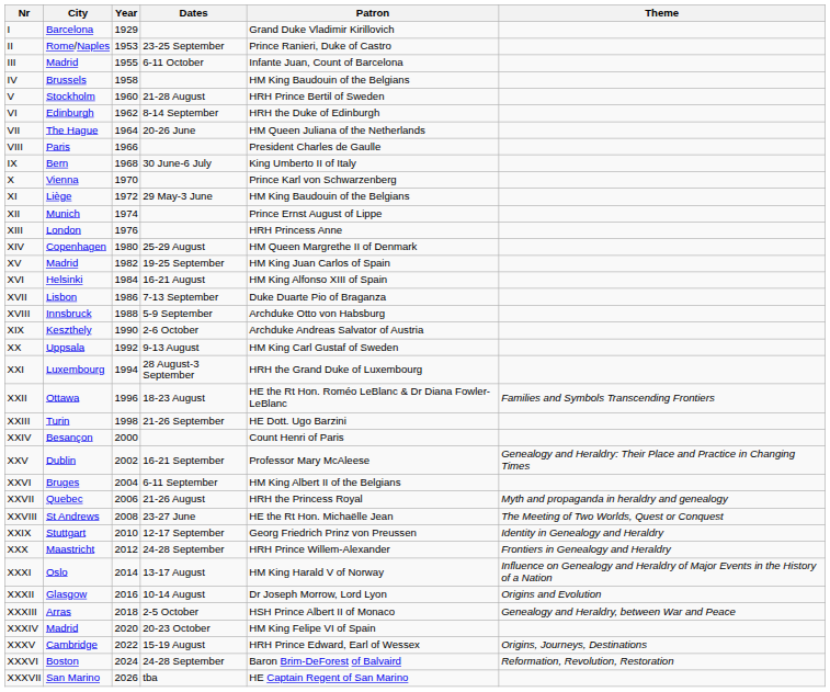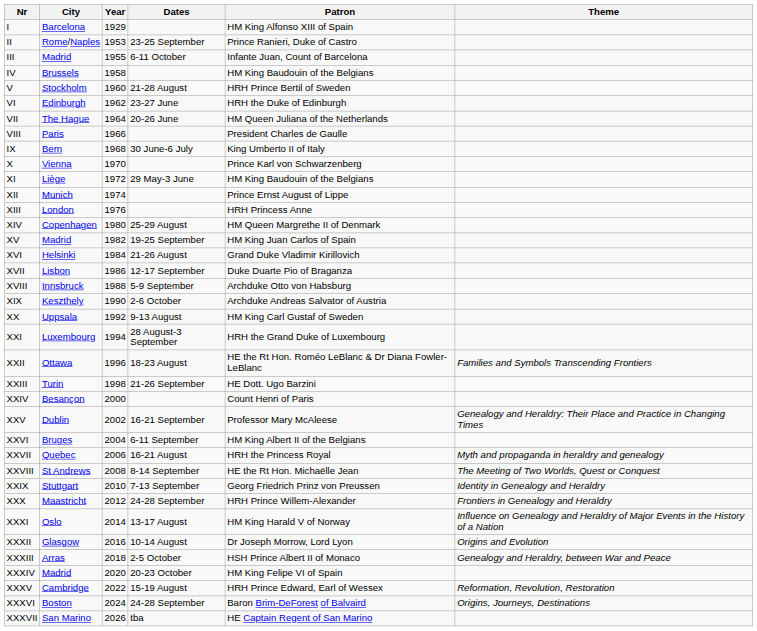 <table class="wikitable">
 <tr>
 <th>Nr</th>
 <th>City</th>
 <th>Year</th>
 <th>Dates</th>
 <th>Patron</th>
 <th>Theme</th>
 </tr>
 <tr>
 <td>I</td>
 <td><a href='#'>Barcelona</a></td>
 <td>1929</td>
 <td></td>
-<td>Grand Duke Vladimir Kirillovich</td>
+<td>HM King Alfonso XIII of Spain</td>
 <td></td>
 </tr>
 <tr>
 <td>II</td>
 <td><a href='#'>Rome</a>/<a href='#'>Naples</a></td>
 <td>1953</td>
 <td>23-25 September</td>
 <td>Prince Ranieri, Duke of Castro</td>
 <td></td>
 </tr>
 <tr>
 <td>III</td>
 <td><a href='#'>Madrid</a></td>
 <td>1955</td>
 <td>6-11 October</td>
 <td>Infante Juan, Count of Barcelona</td>
 </tr>
 <tr>
 <td>IV</td>
 <td><a href='#'>Brussels</a></td>
 <td>1958</td>
 <td></td>
 <td>HM King Baudouin of the Belgians</td>
 <td></td>
 </tr>
 <tr>
 <td>V</td>
 <td><a href='#'>Stockholm</a></td>
 <td>1960</td>
 <td>21-28 August</td>
 <td>HRH Prince Bertil of Sweden</td>
 </tr>
 <tr>
 <td>VI</td>
 <td><a href='#'>Edinburgh</a></td>
 <td>1962</td>
-<td>8-14 September</td>
+<td>23-27 June</td>
 <td>HRH the Duke of Edinburgh</td>
 <td></td>
 </tr>
 <tr>
 <td>VII</td>
 <td><a href='#'>The Hague</a></td>
 <td>1964</td>
 <td>20-26 June</td>
 <td>HM Queen Juliana of the Netherlands</td>
 <td></td>
 </tr>
 <tr>
 <td>VIII</td>
 <td><a href='#'>Paris</a></td>
 <td>1966</td>
 <td></td>
 <td>President Charles de Gaulle</td>
 <td></td>
 </tr>
 <tr>
 <td>IX</td>
 <td><a href='#'>Bern</a></td>
 <td>1968</td>
 <td>30 June-6 July</td>
 <td>King Umberto II of Italy</td>
 <td></td>
 </tr>
 <tr>
 <td>X</td>
 <td><a href='#'>Vienna</a></td>
 <td>1970</td>
 <td></td>
 <td>Prince Karl von Schwarzenberg</td>
 <td></td>
 </tr>
 <tr>
 <td>XI</td>
 <td><a href='#'>Liège</a></td>
 <td>1972</td>
 <td>29 May-3 June</td>
 <td>HM King Baudouin of the Belgians</td>
 <td></td>
 </tr>
 <tr>
 <td>XII</td>
 <td><a href='#'>Munich</a></td>
 <td>1974</td>
 <td></td>
 <td>Prince Ernst August of Lippe</td>
 <td></td>
 </tr>
 <tr>
 <td>XIII</td>
 <td><a href='#'>London</a></td>
 <td>1976</td>
 <td></td>
 <td>HRH Princess Anne</td>
 <td></td>
 </tr>
 <tr>
 <td>XIV</td>
 <td><a href='#'>Copenhagen</a></td>
 <td>1980</td>
 <td>25-29 August</td>
 <td>HM Queen Margrethe II of Denmark</td>
 <td></td>
 </tr>
 <tr>
 <td>XV</td>
 <td><a href='#'>Madrid</a></td>
 <td>1982</td>
 <td>19-25 September</td>
 <td>HM King Juan Carlos of Spain</td>
 <td></td>
 </tr>
 <tr>
 <td>XVI</td>
 <td><a href='#'>Helsinki</a></td>
 <td>1984</td>
-<td>16-21 August</td>
-<td>HM King Alfonso XIII of Spain</td>
+<td>21-26 August</td>
+<td>Grand Duke Vladimir Kirillovich</td>
 <td></td>
 </tr>
 <tr>
 <td>XVII</td>
 <td><a href='#'>Lisbon</a></td>
 <td>1986</td>
-<td>7-13 September</td>
+<td>12-17 September</td>
 <td>Duke Duarte Pio of Braganza</td>
 <td></td>
 </tr>
 <tr>
 <td>XVIII</td>
 <td><a href='#'>Innsbruck</a></td>
 <td>1988</td>
 <td>5-9 September</td>
 <td>Archduke Otto von Habsburg</td>
 <td></td>
 </tr>
 <tr>
 <td>XIX</td>
 <td><a href='#'>Keszthely</a></td>
 <td>1990</td>
 <td>2-6 October</td>
 <td>Archduke Andreas Salvator of Austria</td>
 <td></td>
 </tr>
 <tr>
 <td>XX</td>
 <td><a href='#'>Uppsala</a></td>
 <td>1992</td>
 <td>9-13 August</td>
 <td>HM King Carl Gustaf of Sweden</td>
 <td></td>
 </tr>
 <tr>
 <td>XXI</td>
 <td><a href='#'>Luxembourg</a></td>
 <td>1994</td>
 <td>28 August-3 September</td>
 <td>HRH the Grand Duke of Luxembourg</td>
 <td></td>
 </tr>
 <tr>
 <td>XXII</td>
 <td><a href='#'>Ottawa</a></td>
 <td>1996</td>
 <td>18-23 August</td>
 <td>HE the Rt Hon. Roméo LeBlanc & Dr Diana Fowler-LeBlanc</td>
 <td><em>Families and Symbols Transcending Frontiers</em></td>
 </tr>
 <tr>
 <td>XXIII</td>
 <td><a href='#'>Turin</a></td>
 <td>1998</td>
 <td>21-26 September</td>
 <td>HE Dott. Ugo Barzini</td>
 <td></td>
 </tr>
 <tr>
 <td>XXIV</td>
 <td><a href='#'>Besançon</a></td>
 <td>2000</td>
 <td></td>
 <td>Count Henri of Paris</td>
 <td></td>
 </tr>
 <tr>
 <td>XXV</td>
 <td><a href='#'>Dublin</a></td>
 <td>2002</td>
 <td>16-21 September</td>
 <td>Professor Mary McAleese</td>
 <td><em>Genealogy and Heraldry: Their Place and Practice in Changing Times</em></td>
 </tr>
 <tr>
 <td>XXVI</td>
 <td><a href='#'>Bruges</a></td>
 <td>2004</td>
 <td>6-11 September</td>
 <td>HM King Albert II of the Belgians</td>
 <td></td>
 </tr>
 <tr>
 <td>XXVII</td>
 <td><a href='#'>Quebec</a></td>
 <td>2006</td>
-<td>21-26 August</td>
+<td>16-21 August</td>
 <td>HRH the Princess Royal</td>
 <td><em>Myth and propaganda in heraldry and genealogy</em></td>
 </tr>
 <tr>
 <td>XXVIII</td>
 <td><a href='#'>St Andrews</a></td>
 <td>2008</td>
-<td>23-27 June</td>
+<td>8-14 September</td>
 <td>HE the Rt Hon. Michaëlle Jean</td>
 <td><em>The Meeting of Two Worlds, Quest or Conquest</em></td>
 </tr>
 <tr>
 <td>XXIX</td>
 <td><a href='#'>Stuttgart</a></td>
 <td>2010</td>
-<td>12-17 September</td>
+<td>7-13 September</td>
 <td>Georg Friedrich Prinz von Preussen</td>
 <td><em>Identity in Genealogy and Heraldry</em></td>
 </tr>
 <tr>
 <td>XXX</td>
 <td><a href='#'>Maastricht</a></td>
 <td>2012</td>
 <td>24-28 September</td>
 <td>HRH Prince Willem-Alexander</td>
 <td><em>Frontiers in Genealogy and Heraldry</em></td>
 </tr>
 <tr>
 <td>XXXI</td>
 <td><a href='#'>Oslo</a></td>
 <td>2014</td>
 <td>13-17 August</td>
 <td>HM King Harald V of Norway</td>
 <td><em>Influence on Genealogy and Heraldry of Major Events in the History of a Nation</em></td>
 </tr>
 <tr>
 <td>XXXII</td>
 <td><a href='#'>Glasgow</a></td>
 <td>2016</td>
 <td>10-14 August</td>
 <td>Dr Joseph Morrow, Lord Lyon</td>
 <td><em>Origins and Evolution</em></td>
 </tr>
 <tr>
 <td>XXXIII</td>
 <td><a href='#'>Arras</a></td>
 <td>2018</td>
 <td>2-5 October</td>
 <td>HSH Prince Albert II of Monaco</td>
 <td><em>Genealogy and Heraldry, between War and Peace</em></td>
 </tr>
 <tr>
 <td>XXXIV</td>
 <td><a href='#'>Madrid</a></td>
 <td>2020</td>
 <td>20-23 October</td>
 <td>HM King Felipe VI of Spain</td>
 <td></td>
 </tr>
 <tr>
 <td>XXXV</td>
 <td><a href='#'>Cambridge</a></td>
 <td>2022</td>
 <td>15-19 August</td>
 <td>HRH Prince Edward, Earl of Wessex</td>
-<td><em>Origins, Journeys, Destinations</em></td>
+<td><em>Reformation, Revolution, Restoration</em></td>
 </tr>
 <tr>
 <td>XXXVI</td>
 <td><a href='#'>Boston</a></td>
 <td>2024</td>
 <td>24-28 September</td>
 <td>Baron <a href='#'>Brim-DeForest</a> <a href='#'>of Balvaird</a></td>
-<td><em>Reformation, Revolution, Restoration</em></td>
+<td><em>Origins, Journeys, Destinations</em></td>
 </tr>
 <tr>
 <td>XXXVII</td>
 <td><a href='#'>San Marino</a></td>
 <td>2026</td>
 <td>tba</td>
 <td>HE <a href='#'>Captain Regent of San Marino</a></td>
 <td></td>
 </tr>
 </table>
